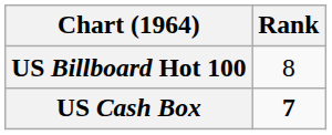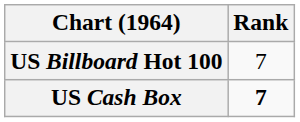 <table class="wikitable sortable plainrowheaders">
 <tr>
 <th scope="col">Chart (1964)</th>
 <th scope="col">Rank</th>
 </tr>
 <tr>
 <th scope="row">US <em>Billboard</em> Hot 100</th>
-<td style="text-align:center;">8</td>
+<td style="text-align:center;">7</td>
 </tr>
 <tr>
 <th scope="row">US <em>Cash Box</em></th>
 <td style="text-align:center;"><strong>7</strong></td>
 </tr>
 </table>
